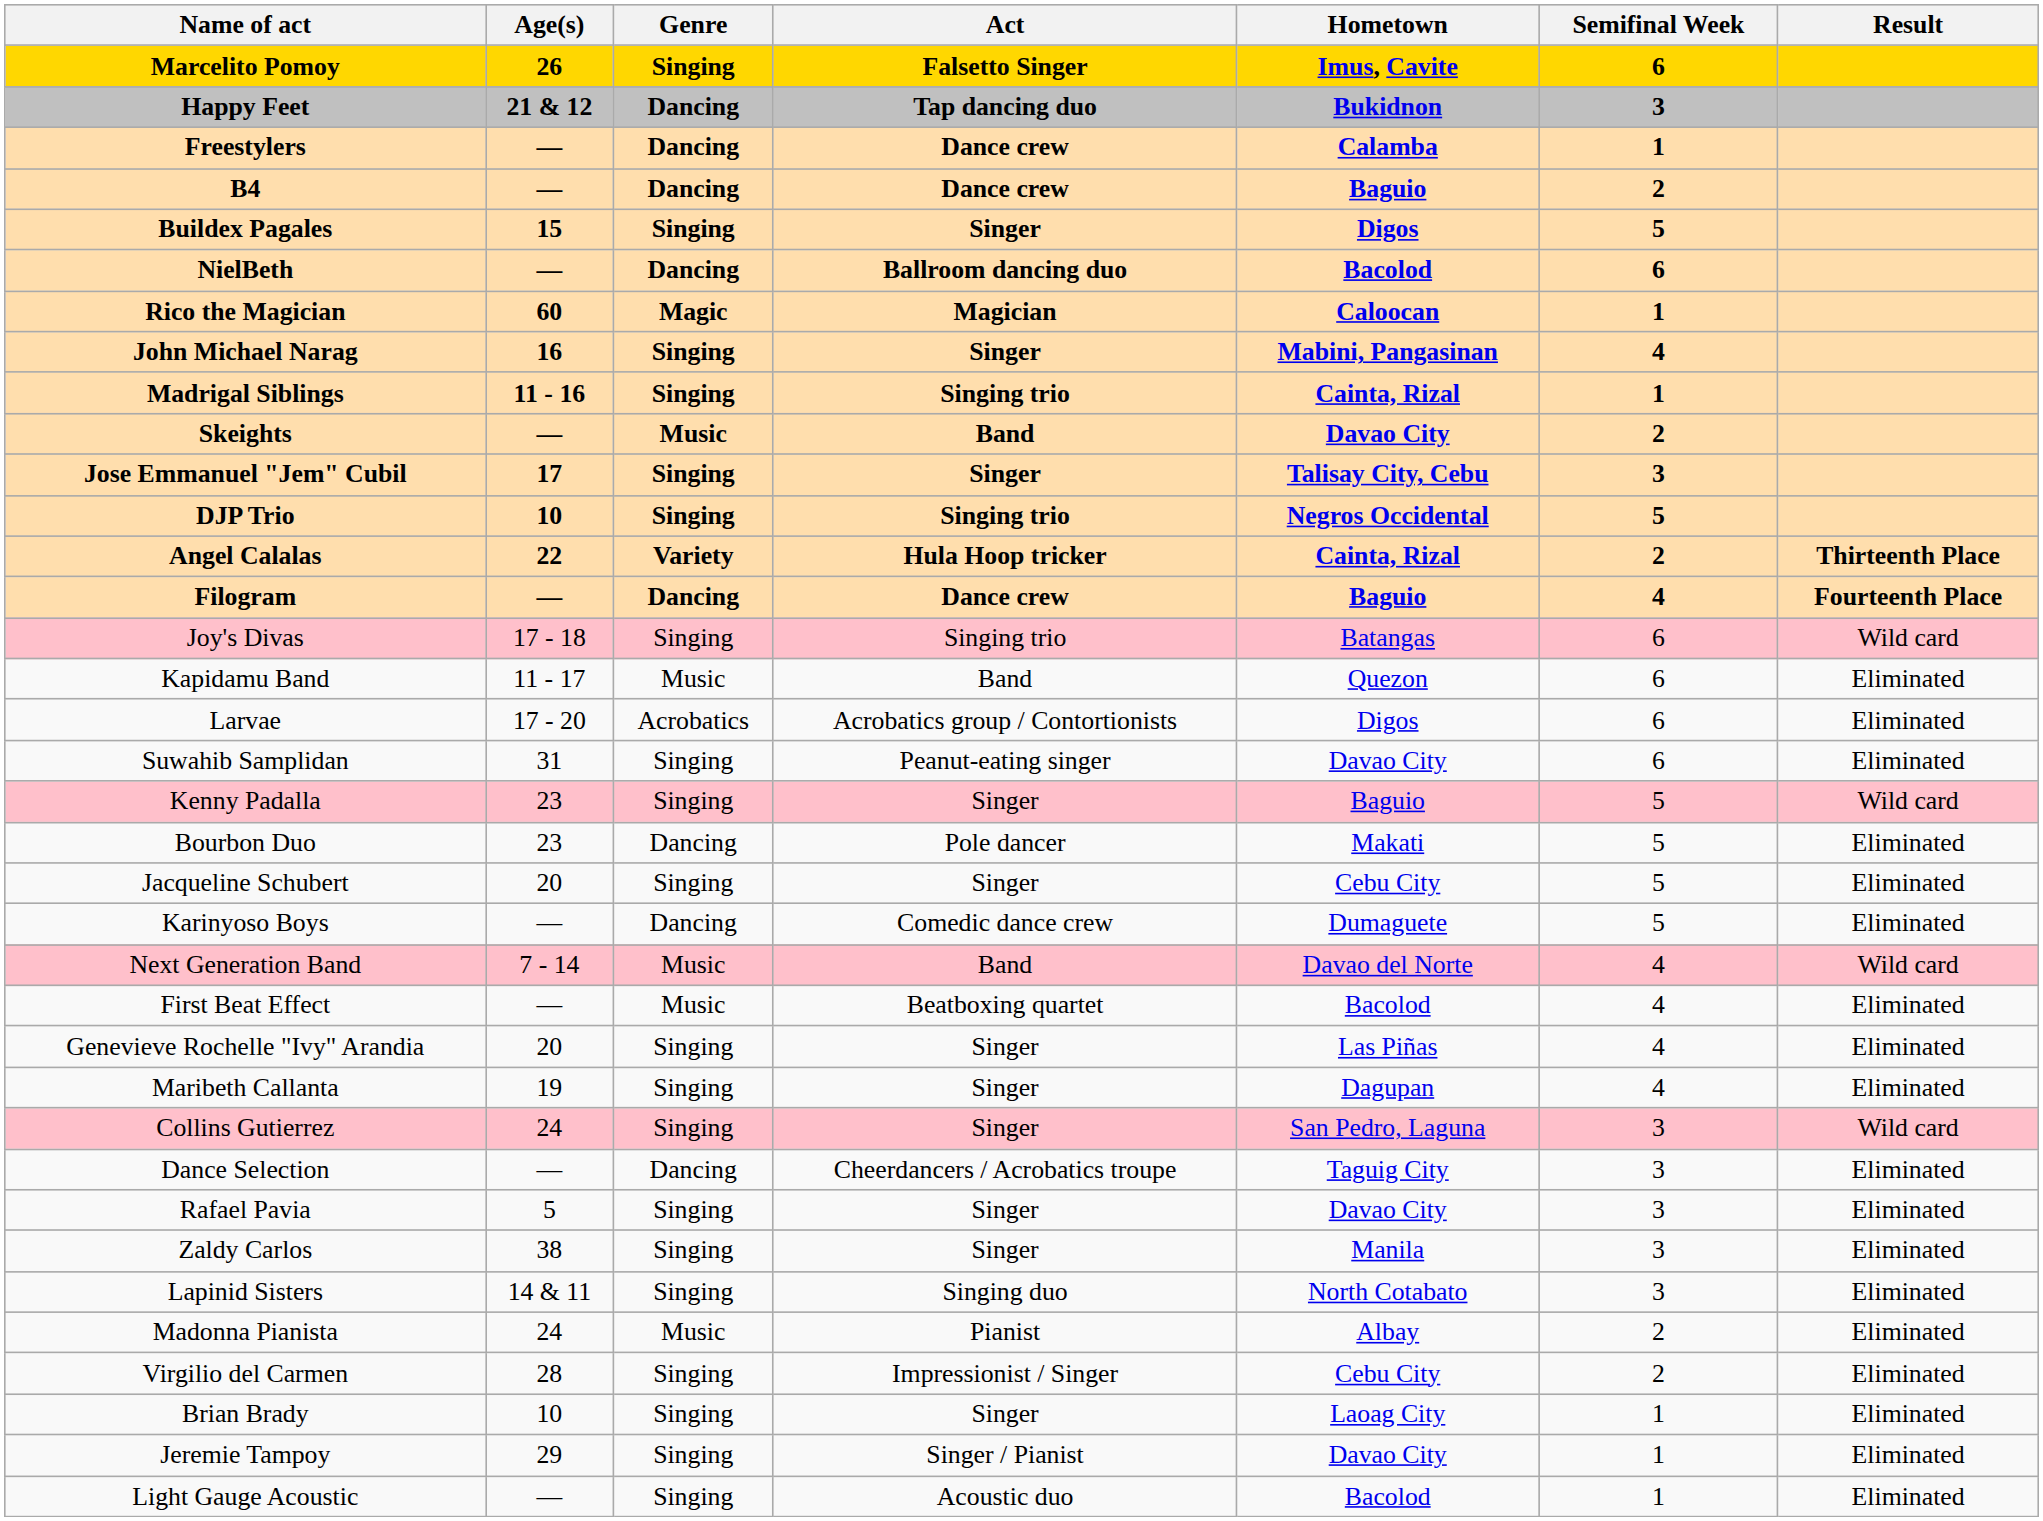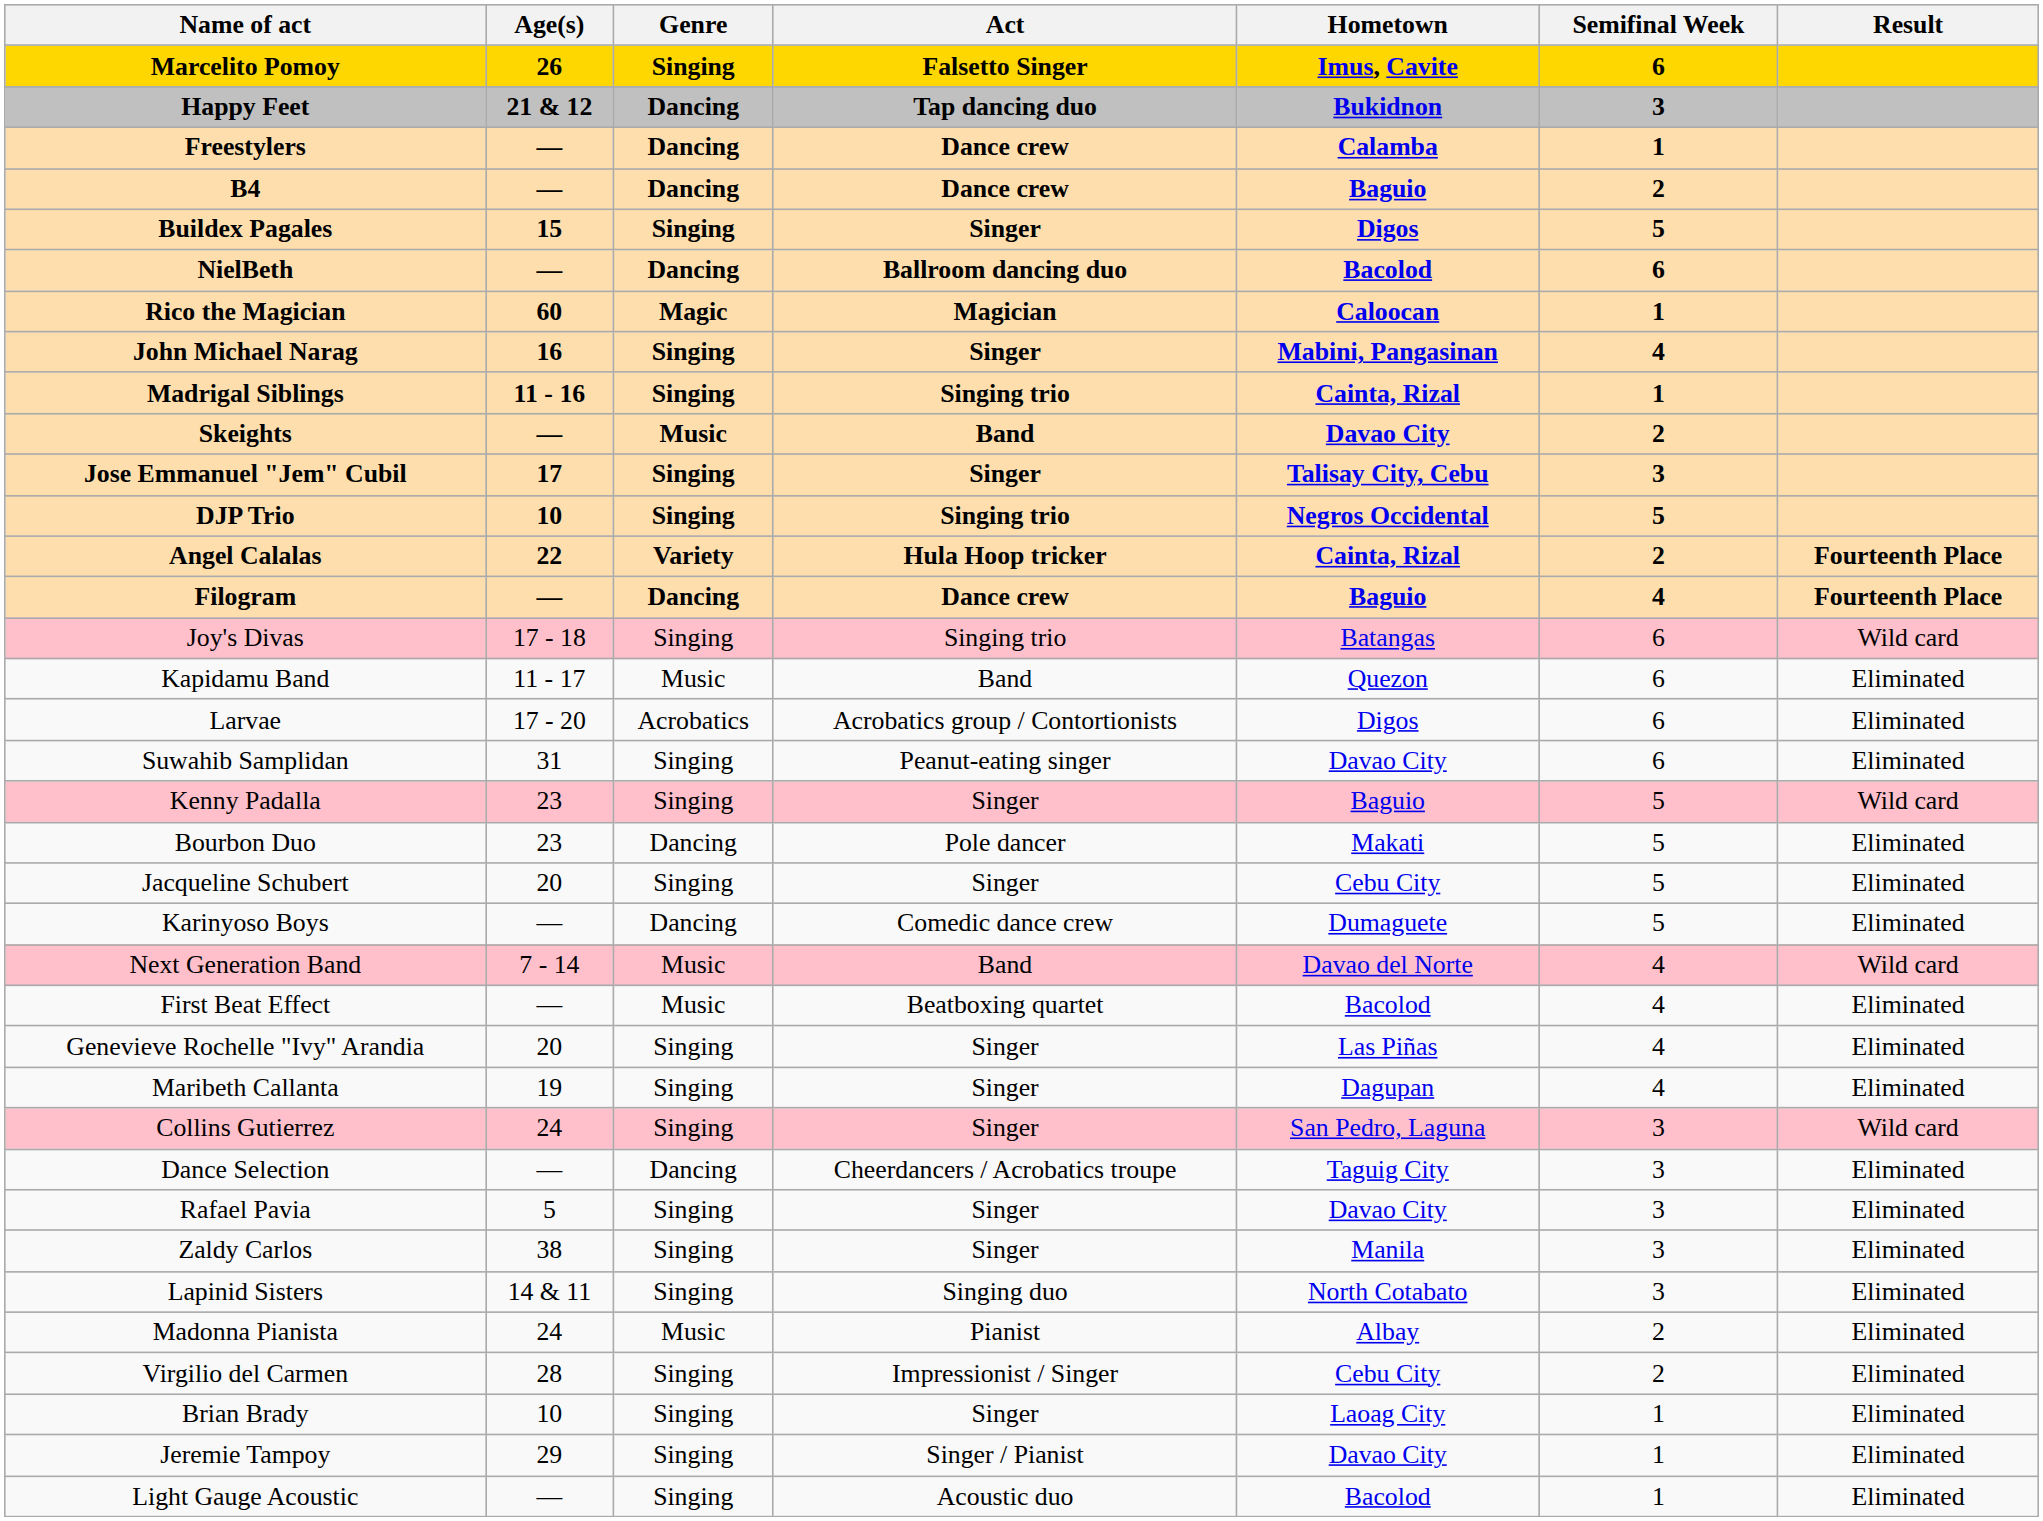 <table class="wikitable sortable" style="width:100%; text-align:center;">
 <tr>
 <th>Name of act</th>
 <th>Age(s)</th>
 <th>Genre</th>
 <th>Act</th>
 <th>Hometown</th>
 <th>Semifinal Week</th>
 <th>Result</th>
 </tr>
 <tr bgcolor="gold">
 <td><strong>Marcelito Pomoy</strong></td>
 <td><strong>26</strong></td>
 <td><strong>Singing</strong></td>
 <td><strong>Falsetto Singer</strong></td>
 <td><strong><a href='#'>Imus</a>, <a href='#'>Cavite</a></strong></td>
 <td><strong>6</strong></td>
 <td><strong></strong></td>
 </tr>
 <tr bgcolor="silver">
 <td><strong>Happy Feet</strong></td>
 <td><strong>21 & 12</strong></td>
 <td><strong>Dancing</strong></td>
 <td><strong>Tap dancing duo</strong></td>
 <td><strong><a href='#'>Bukidnon</a></strong></td>
 <td><strong>3</strong></td>
 <td><strong></strong></td>
 </tr>
 <tr bgcolor="Navajowhite">
 <td><strong>Freestylers</strong></td>
 <td><strong>—</strong></td>
 <td><strong>Dancing</strong></td>
 <td><strong>Dance crew</strong></td>
 <td><strong><a href='#'>Calamba</a></strong></td>
 <td><strong>1</strong></td>
 <td><strong></strong></td>
 </tr>
 <tr bgcolor="Navajowhite">
 <td><strong>B4</strong></td>
 <td><strong>—</strong></td>
 <td><strong>Dancing</strong></td>
 <td><strong>Dance crew</strong></td>
 <td><strong><a href='#'>Baguio</a></strong></td>
 <td><strong>2</strong></td>
 <td><strong></strong></td>
 </tr>
 <tr bgcolor="Navajowhite">
 <td><strong>Buildex Pagales</strong></td>
 <td><strong>15</strong></td>
 <td><strong>Singing</strong></td>
 <td><strong>Singer</strong></td>
 <td><strong><a href='#'>Digos</a></strong></td>
 <td><strong>5</strong></td>
 <td><strong></strong></td>
 </tr>
 <tr bgcolor="Navajowhite">
 <td><strong>NielBeth</strong></td>
 <td><strong>—</strong></td>
 <td><strong>Dancing</strong></td>
 <td><strong>Ballroom dancing duo</strong></td>
 <td><strong><a href='#'>Bacolod</a></strong></td>
 <td><strong>6</strong></td>
 <td><strong></strong></td>
 </tr>
 <tr bgcolor="Navajowhite">
 <td><strong>Rico the Magician </strong></td>
 <td><strong>60</strong></td>
 <td><strong>Magic</strong></td>
 <td><strong>Magician</strong></td>
 <td><strong><a href='#'>Caloocan</a></strong></td>
 <td><strong>1</strong></td>
 <td><strong></strong></td>
 </tr>
 <tr bgcolor="Navajowhite">
 <td><strong>John Michael Narag</strong></td>
 <td><strong>16</strong></td>
 <td><strong>Singing</strong></td>
 <td><strong>Singer</strong></td>
 <td><strong><a href='#'>Mabini, Pangasinan</a></strong></td>
 <td><strong>4</strong></td>
 <td><strong></strong></td>
 </tr>
 <tr bgcolor="Navajowhite">
 <td><strong>Madrigal Siblings</strong></td>
 <td><strong>11 - 16</strong></td>
 <td><strong>Singing</strong></td>
 <td><strong>Singing trio</strong></td>
 <td><strong><a href='#'>Cainta, Rizal</a></strong></td>
 <td><strong>1</strong></td>
 <td><strong></strong></td>
 </tr>
 <tr bgcolor="Navajowhite">
 <td><strong>Skeights </strong></td>
 <td><strong>—</strong></td>
 <td><strong>Music</strong></td>
 <td><strong>Band</strong></td>
 <td><strong><a href='#'>Davao City</a></strong></td>
 <td><strong>2</strong></td>
 <td><strong></strong></td>
 </tr>
 <tr bgcolor="Navajowhite">
 <td><strong>Jose Emmanuel "Jem" Cubil</strong></td>
 <td><strong>17</strong></td>
 <td><strong>Singing</strong></td>
 <td><strong>Singer</strong></td>
 <td><strong><a href='#'>Talisay City, Cebu</a></strong></td>
 <td><strong>3</strong></td>
 <td><strong></strong></td>
 </tr>
 <tr bgcolor="Navajowhite">
 <td><strong>DJP Trio</strong></td>
 <td><strong>10</strong></td>
 <td><strong>Singing</strong></td>
 <td><strong>Singing trio</strong></td>
 <td><strong><a href='#'>Negros Occidental</a></strong></td>
 <td><strong>5</strong></td>
 <td><strong></strong></td>
 </tr>
 <tr bgcolor="Navajowhite">
 <td><strong>Angel Calalas</strong></td>
 <td><strong>22</strong></td>
 <td><strong>Variety</strong></td>
 <td><strong>Hula Hoop tricker</strong></td>
 <td><strong><a href='#'>Cainta, Rizal</a></strong></td>
 <td><strong>2</strong></td>
-<td><strong>Thirteenth Place</strong></td>
+<td><strong>Fourteenth Place</strong></td>
 </tr>
 <tr bgcolor="Navajowhite">
 <td><strong>Filogram</strong></td>
 <td><strong>—</strong></td>
 <td><strong>Dancing</strong></td>
 <td><strong>Dance crew</strong></td>
 <td><strong><a href='#'>Baguio</a></strong></td>
 <td><strong>4</strong></td>
 <td><strong>Fourteenth Place</strong></td>
 </tr>
 <tr bgcolor="pink">
 <td>Joy's Divas</td>
 <td>17 - 18</td>
 <td>Singing</td>
 <td>Singing trio</td>
 <td><a href='#'>Batangas</a></td>
 <td>6</td>
 <td>Wild card</td>
 </tr>
 <tr>
 <td>Kapidamu Band</td>
 <td>11 - 17</td>
 <td>Music</td>
 <td>Band</td>
 <td><a href='#'>Quezon</a></td>
 <td>6</td>
 <td>Eliminated</td>
 </tr>
 <tr>
 <td>Larvae</td>
 <td>17 - 20</td>
 <td>Acrobatics</td>
 <td>Acrobatics group / Contortionists</td>
 <td><a href='#'>Digos</a></td>
 <td>6</td>
 <td>Eliminated</td>
 </tr>
 <tr>
 <td>Suwahib Samplidan</td>
 <td>31</td>
 <td>Singing</td>
 <td>Peanut-eating singer</td>
 <td><a href='#'>Davao City</a></td>
 <td>6</td>
 <td>Eliminated</td>
 </tr>
 <tr bgcolor="pink">
 <td>Kenny Padalla</td>
 <td>23</td>
 <td>Singing</td>
 <td>Singer</td>
 <td><a href='#'>Baguio</a></td>
 <td>5</td>
 <td>Wild card</td>
 </tr>
 <tr>
 <td>Bourbon Duo</td>
 <td>23</td>
 <td>Dancing</td>
 <td>Pole dancer</td>
 <td><a href='#'>Makati</a></td>
 <td>5</td>
 <td>Eliminated</td>
 </tr>
 <tr>
 <td>Jacqueline Schubert</td>
 <td>20</td>
 <td>Singing</td>
 <td>Singer</td>
 <td><a href='#'>Cebu City</a></td>
 <td>5</td>
 <td>Eliminated</td>
 </tr>
 <tr>
 <td>Karinyoso Boys</td>
 <td>—</td>
 <td>Dancing</td>
 <td>Comedic dance crew</td>
 <td><a href='#'>Dumaguete</a></td>
 <td>5</td>
 <td>Eliminated</td>
 </tr>
 <tr bgcolor="pink">
 <td>Next Generation Band</td>
 <td>7 - 14</td>
 <td>Music</td>
 <td>Band</td>
 <td><a href='#'>Davao del Norte</a></td>
 <td>4</td>
 <td>Wild card</td>
 </tr>
 <tr>
 <td>First Beat Effect</td>
 <td>—</td>
 <td>Music</td>
 <td>Beatboxing quartet</td>
 <td><a href='#'>Bacolod</a></td>
 <td>4</td>
 <td>Eliminated</td>
 </tr>
 <tr>
 <td>Genevieve Rochelle "Ivy" Arandia</td>
 <td>20</td>
 <td>Singing</td>
 <td>Singer</td>
 <td><a href='#'>Las Piñas</a></td>
 <td>4</td>
 <td>Eliminated</td>
 </tr>
 <tr>
 <td>Maribeth Callanta</td>
 <td>19</td>
 <td>Singing</td>
 <td>Singer</td>
 <td><a href='#'>Dagupan</a></td>
 <td>4</td>
 <td>Eliminated</td>
 </tr>
 <tr bgcolor="pink">
 <td>Collins Gutierrez</td>
 <td>24</td>
 <td>Singing</td>
 <td>Singer</td>
 <td><a href='#'>San Pedro, Laguna</a></td>
 <td>3</td>
 <td>Wild card</td>
 </tr>
 <tr>
 <td>Dance Selection</td>
 <td>—</td>
 <td>Dancing</td>
 <td>Cheerdancers / Acrobatics troupe</td>
 <td><a href='#'>Taguig City</a></td>
 <td>3</td>
 <td>Eliminated</td>
 </tr>
 <tr>
 <td>Rafael Pavia</td>
 <td>5</td>
 <td>Singing</td>
 <td>Singer</td>
 <td><a href='#'>Davao City</a></td>
 <td>3</td>
 <td>Eliminated</td>
 </tr>
 <tr>
 <td>Zaldy Carlos</td>
 <td>38</td>
 <td>Singing</td>
 <td>Singer</td>
 <td><a href='#'>Manila</a></td>
 <td>3</td>
 <td>Eliminated</td>
 </tr>
 <tr>
 <td>Lapinid Sisters</td>
 <td>14 & 11</td>
 <td>Singing</td>
 <td>Singing duo</td>
 <td><a href='#'>North Cotabato</a></td>
 <td>3</td>
 <td>Eliminated</td>
 </tr>
 <tr>
 <td>Madonna Pianista</td>
 <td>24</td>
 <td>Music</td>
 <td>Pianist</td>
 <td><a href='#'>Albay</a></td>
 <td>2</td>
 <td>Eliminated</td>
 </tr>
 <tr>
 <td>Virgilio del Carmen</td>
 <td>28</td>
 <td>Singing</td>
 <td>Impressionist / Singer</td>
 <td><a href='#'>Cebu City</a></td>
 <td>2</td>
 <td>Eliminated</td>
 </tr>
 <tr>
 <td>Brian Brady</td>
 <td>10</td>
 <td>Singing</td>
 <td>Singer</td>
 <td><a href='#'>Laoag City</a></td>
 <td>1</td>
 <td>Eliminated</td>
 </tr>
 <tr>
 <td>Jeremie Tampoy</td>
 <td>29</td>
 <td>Singing</td>
 <td>Singer / Pianist</td>
 <td><a href='#'>Davao City</a></td>
 <td>1</td>
 <td>Eliminated</td>
 </tr>
 <tr>
 <td>Light Gauge Acoustic</td>
 <td>—</td>
 <td>Singing</td>
 <td>Acoustic duo</td>
 <td><a href='#'>Bacolod</a></td>
 <td>1</td>
 <td>Eliminated</td>
 </tr>
 </table>
